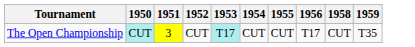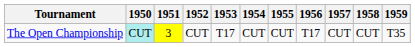 <table class="wikitable" style="font-size:95%;text-align:center;">
 <tr>
 <th>Tournament</th>
 <th>1950</th>
 <th>1951</th>
 <th>1952</th>
 <th>1953</th>
 <th>1954</th>
 <th>1955</th>
 <th>1956</th>
+<th>1957</th>
 <th>1958</th>
 <th>1959</th>
 </tr>
 <tr>
 <td align=left><a href='#'>The Open Championship</a></td>
 <td style="background: paleturquoise;">CUT</td>
 <td style="background:yellow;">3</td>
 <td>CUT</td>
-<td style="background: paleturquoise;">T17</td>
+<td>T17</td>
 <td>CUT</td>
 <td>CUT</td>
 <td>T17</td>
 <td>CUT</td>
+<td>CUT</td>
 <td>T35</td>
 </tr>
 </table>
